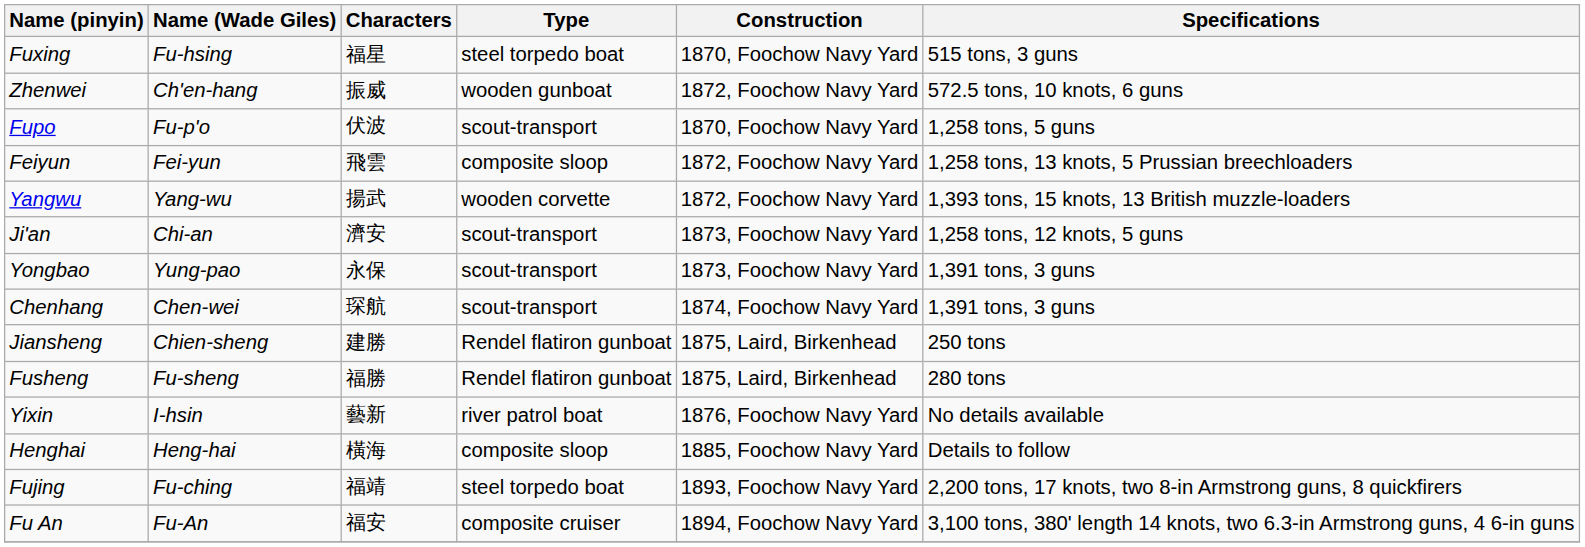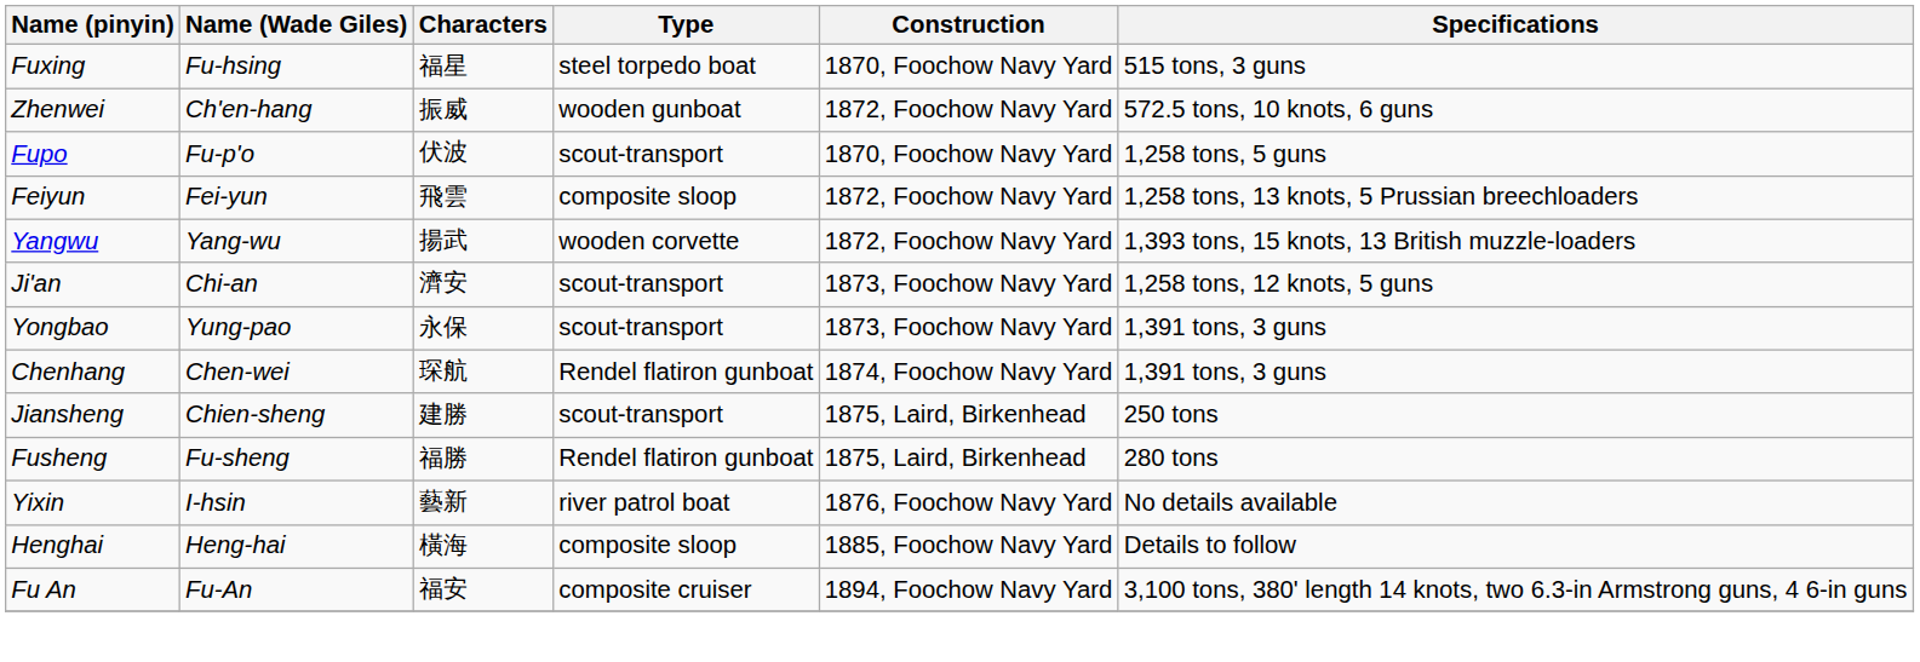 <table class="wikitable">
 <tr>
 <th>Name (pinyin)</th>
 <th>Name (Wade Giles)</th>
 <th>Characters</th>
 <th>Type</th>
 <th>Construction</th>
 <th>Specifications</th>
 </tr>
 <tr>
 <td><em>Fuxing</em></td>
 <td><em>Fu-hsing</em></td>
 <td>福星</td>
 <td>steel torpedo boat</td>
 <td>1870, Foochow Navy Yard</td>
 <td>515 tons, 3 guns</td>
 </tr>
 <tr>
 <td><em>Zhenwei</em></td>
 <td><em>Ch'en-hang</em></td>
 <td>振威</td>
 <td>wooden gunboat</td>
 <td>1872, Foochow Navy Yard</td>
 <td>572.5 tons, 10 knots, 6 guns</td>
 </tr>
 <tr>
 <td><a href='#'><em>Fupo</em></a></td>
 <td><em>Fu-p'o</em></td>
 <td>伏波</td>
 <td>scout-transport</td>
 <td>1870, Foochow Navy Yard</td>
 <td>1,258 tons, 5 guns</td>
 </tr>
 <tr>
 <td><em>Feiyun</em></td>
 <td><em>Fei-yun</em></td>
 <td>飛雲</td>
 <td>composite sloop</td>
 <td>1872, Foochow Navy Yard</td>
 <td>1,258 tons, 13 knots, 5 Prussian breechloaders</td>
 </tr>
 <tr>
 <td><a href='#'><em>Yangwu</em></a></td>
 <td><em>Yang-wu</em></td>
 <td>揚武</td>
 <td>wooden corvette</td>
 <td>1872, Foochow Navy Yard</td>
 <td>1,393 tons, 15 knots, 13 British muzzle-loaders</td>
 </tr>
 <tr>
 <td><em>Ji'an</em></td>
 <td><em>Chi-an</em></td>
 <td>濟安</td>
 <td>scout-transport</td>
 <td>1873, Foochow Navy Yard</td>
 <td>1,258 tons, 12 knots, 5 guns</td>
 </tr>
 <tr>
 <td><em>Yongbao</em></td>
 <td><em>Yung-pao</em></td>
 <td>永保</td>
 <td>scout-transport</td>
 <td>1873, Foochow Navy Yard</td>
 <td>1,391 tons, 3 guns</td>
 </tr>
 <tr>
 <td><em>Chenhang</em></td>
 <td><em>Chen-wei</em></td>
 <td>琛航</td>
-<td>scout-transport</td>
+<td>Rendel flatiron gunboat</td>
 <td>1874, Foochow Navy Yard</td>
 <td>1,391 tons, 3 guns</td>
 </tr>
 <tr>
 <td><em>Jiansheng</em></td>
 <td><em>Chien-sheng</em></td>
 <td>建勝</td>
-<td>Rendel flatiron gunboat</td>
+<td>scout-transport</td>
 <td>1875, Laird, Birkenhead</td>
 <td>250 tons</td>
 </tr>
 <tr>
 <td><em>Fusheng</em></td>
 <td><em>Fu-sheng</em></td>
 <td>福勝</td>
 <td>Rendel flatiron gunboat</td>
 <td>1875, Laird, Birkenhead</td>
 <td>280 tons</td>
 </tr>
 <tr>
 <td><em>Yixin</em></td>
 <td><em>I-hsin</em></td>
 <td>藝新</td>
 <td>river patrol boat</td>
 <td>1876, Foochow Navy Yard</td>
 <td>No details available</td>
 </tr>
 <tr>
 <td><em>Henghai</em></td>
 <td><em>Heng-hai</em></td>
 <td>橫海</td>
 <td>composite sloop</td>
 <td>1885, Foochow Navy Yard</td>
 <td>Details to follow</td>
 </tr>
 <tr>
-<td><em>Fujing</em></td>
-<td><em>Fu-ching</em></td>
-<td>福靖</td>
-<td>steel torpedo boat</td>
-<td>1893, Foochow Navy Yard</td>
-<td>2,200 tons, 17 knots, two 8-in Armstrong guns, 8 quickfirers</td>
-</tr>
-<tr>
 <td><em>Fu An</em></td>
 <td><em>Fu-An</em></td>
 <td>福安</td>
 <td>composite cruiser</td>
 <td>1894, Foochow Navy Yard</td>
 <td>3,100 tons, 380' length 14 knots, two 6.3-in Armstrong guns, 4 6-in guns</td>
 </tr>
 <tr>
 </tr>
 </table>
